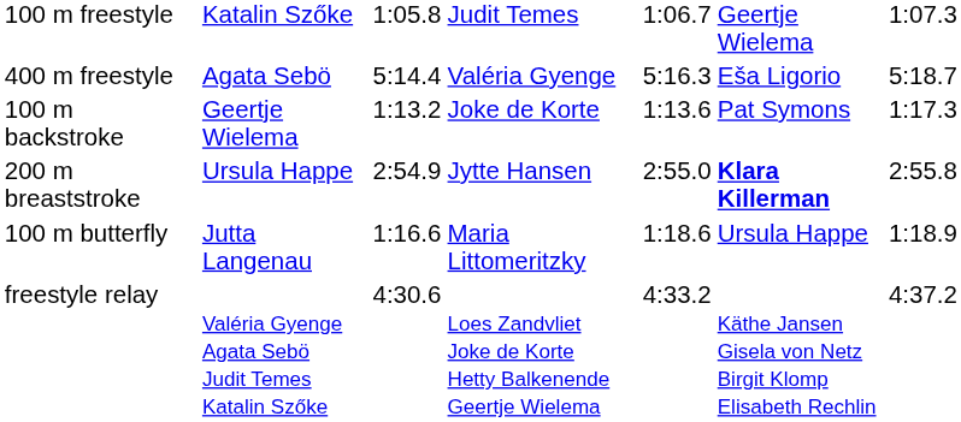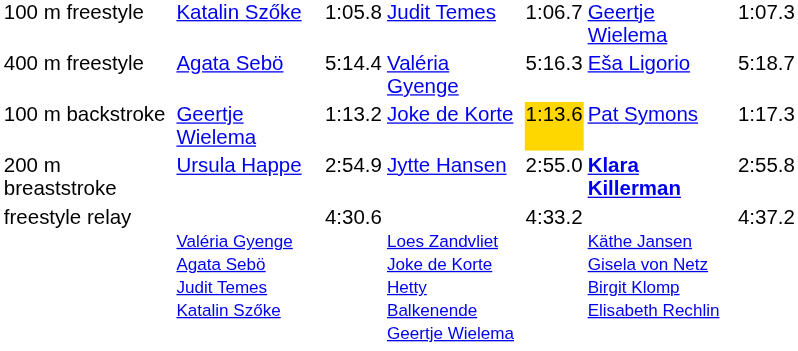 <table>
 <tr valign="top">
 <td>100 m freestyle<br></td>
 <td><a href='#'>Katalin Szőke</a><br><small></small></td>
 <td align="right">1:05.8</td>
 <td><a href='#'>Judit Temes</a><br><small></small></td>
 <td align="right">1:06.7</td>
 <td><a href='#'>Geertje Wielema</a><br><small></small></td>
 <td align="right">1:07.3</td>
 </tr>
 <tr valign="top">
 <td>400 m freestyle<br></td>
 <td><a href='#'>Agata Sebö</a><br><small></small></td>
 <td align="right">5:14.4</td>
 <td><a href='#'>Valéria Gyenge</a><br><small></small></td>
 <td align="right">5:16.3</td>
 <td><a href='#'>Eša Ligorio</a><br><small></small></td>
 <td align="right">5:18.7</td>
 </tr>
 <tr valign="top">
 <td>100 m backstroke<br></td>
 <td><a href='#'>Geertje Wielema</a><br><small></small></td>
 <td align="right">1:13.2</td>
 <td><a href='#'>Joke de Korte</a><br><small></small></td>
-<td align="right">1:13.6</td>
+<td align="right" style="background: gold;">1:13.6</td>
 <td><a href='#'>Pat Symons</a><br><small></small></td>
 <td align="right">1:17.3</td>
 </tr>
 <tr valign="top">
 <td>200 m breaststroke<br></td>
 <td><a href='#'>Ursula Happe</a><br><small></small></td>
 <td align="right">2:54.9</td>
 <td><a href='#'>Jytte Hansen</a><br><small></small></td>
 <td align="right">2:55.0</td>
 <td><strong><a href='#'>Klara Killerman</a><br><small></small></strong></td>
 <td align="right">2:55.8</td>
 </tr>
 <tr valign="top">
-<td>100 m butterfly<br></td>
-<td><a href='#'>Jutta Langenau</a><br><small></small></td>
-<td align="right">1:16.6</td>
-<td><a href='#'>Maria Littomeritzky</a><br><small></small></td>
-<td align="right">1:18.6</td>
-<td><a href='#'>Ursula Happe</a><br><small></small></td>
-<td align="right">1:18.9</td>
-</tr>
-<tr valign="top">
 <td> freestyle relay<br></td>
 <td><br><small><a href='#'>Valéria Gyenge</a><br><a href='#'>Agata Sebö</a><br><a href='#'>Judit Temes</a><br><a href='#'>Katalin Szőke</a></small></td>
 <td align="right">4:30.6</td>
 <td><br><small><a href='#'>Loes Zandvliet</a><br><a href='#'>Joke de Korte</a><br><a href='#'>Hetty Balkenende</a><br><a href='#'>Geertje Wielema</a></small></td>
 <td align="right">4:33.2</td>
 <td><br><small><a href='#'>Käthe Jansen</a><br><a href='#'>Gisela von Netz</a><br><a href='#'>Birgit Klomp</a><br><a href='#'>Elisabeth Rechlin</a></small></td>
 <td align="right">4:37.2</td>
 </tr>
 </table>
